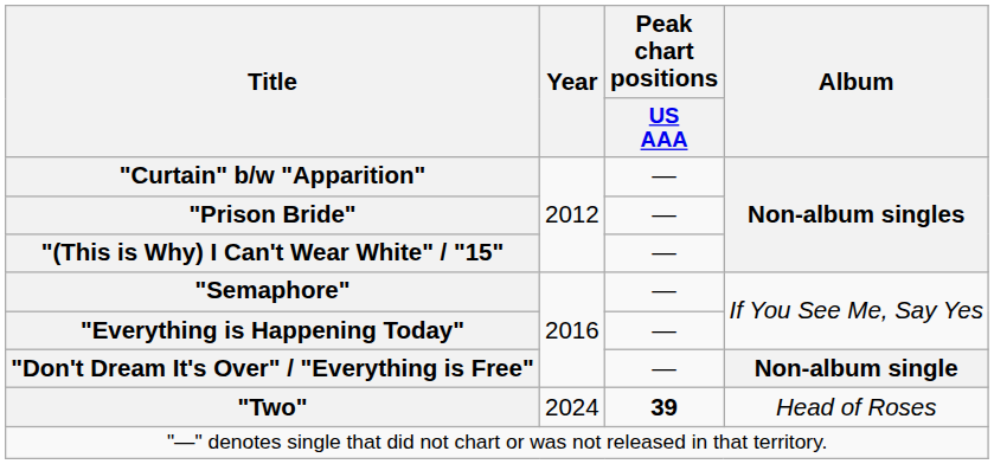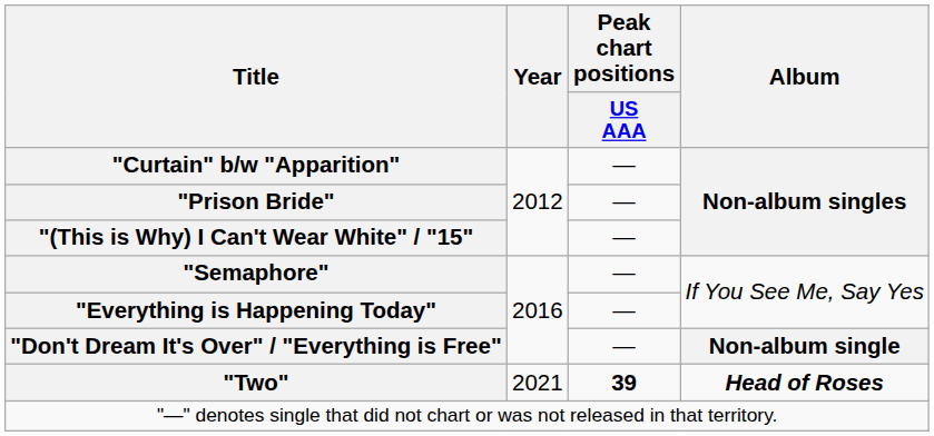 <table class="wikitable plainrowheaders" style="text-align:center;">
 <tr>
 <th rowspan="2">Title</th>
 <th rowspan="2">Year</th>
 <th>Peak chart positions</th>
 <th rowspan="2">Album</th>
 </tr>
 <tr>
 <th scope="col" style="width:3em;font-size:90%;"><a href='#'>US<br>AAA</a><br></th>
 </tr>
 <tr>
 <th scope="row">"Curtain" b/w "Apparition"</th>
 <td rowspan="3">2012</td>
 <td>—</td>
 <th rowspan="3" scope="row" style="text-align:center">Non-album singles</th>
 </tr>
 <tr>
 <th scope="row">"Prison Bride"</th>
 <td>—</td>
 </tr>
 <tr>
 <th scope="row">"(This is Why) I Can't Wear White" / "15"</th>
 <td>—</td>
 </tr>
 <tr>
 <th scope="row">"Semaphore"</th>
 <td rowspan="3">2016</td>
 <td>—</td>
 <td rowspan="2"><em>If You See Me, Say Yes</em></td>
 </tr>
 <tr>
 <th scope="row">"Everything is Happening Today"</th>
 <td>—</td>
 </tr>
 <tr>
 <th scope="row">"Don't Dream It's Over" / "Everything is Free" <br></th>
 <td>—</td>
 <th rowspan="1" scope="row" style="text-align:center">Non-album single</th>
 </tr>
 <tr>
 <th scope="row">"Two"</th>
-<td>2024</td>
+<td>2021</td>
 <td><strong>39</strong></td>
-<td rowspan="1"><em>Head of Roses</em></td>
+<td rowspan="1"><strong><em>Head of Roses</em></strong></td>
 </tr>
 <tr>
 <td colspan="4" style="font-size:85%">"—" denotes single that did not chart or was not released in that territory.</td>
 </tr>
 </table>
